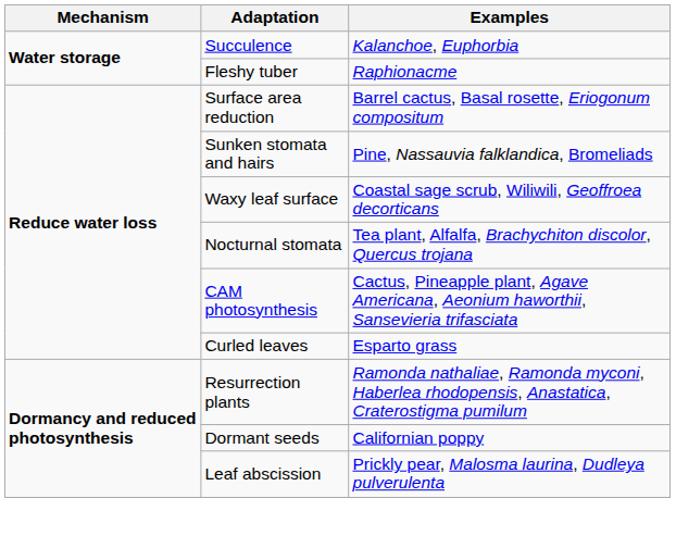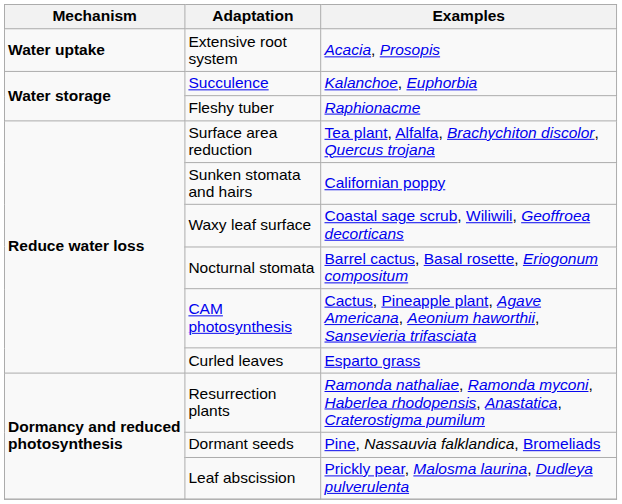 <table class="wikitable sortable mw-collapsible" width="50%" border="1">
 <tr>
 <th>Mechanism</th>
 <th>Adaptation</th>
 <th>Examples</th>
+</tr>
+<tr>
+<td rowspan=1><strong>Water uptake</strong></td>
+<td>Extensive root system</td>
+<td><em><a href='#'>Acacia</a></em>, <em><a href='#'>Prosopis</a></em></td>
 </tr>
 <tr>
 <td rowspan=2><strong>Water storage</strong></td>
 <td><a href='#'>Succulence</a></td>
 <td><em><a href='#'>Kalanchoe</a></em>, <em><a href='#'>Euphorbia</a></em></td>
 </tr>
 <tr>
 <td>Fleshy tuber</td>
 <td><em><a href='#'>Raphionacme</a></em></td>
 </tr>
 <tr>
 <td rowspan=6><strong>Reduce water loss</strong></td>
 <td>Surface area reduction</td>
-<td><a href='#'>Barrel cactus</a>, <a href='#'>Basal rosette</a>, <em><a href='#'>Eriogonum compositum</a></em></td>
+<td><a href='#'>Tea plant</a>, <a href='#'>Alfalfa</a>, <em><a href='#'>Brachychiton discolor</a></em>, <em><a href='#'>Quercus trojana</a></em></td>
 </tr>
 <tr>
 <td>Sunken stomata and hairs</td>
-<td><a href='#'>Pine</a>, <em>Nassauvia falklandica</em>, <a href='#'>Bromeliads</a></td>
+<td><a href='#'>Californian poppy</a></td>
 </tr>
 <tr>
 <td>Waxy leaf surface</td>
 <td><a href='#'>Coastal sage scrub</a>, <a href='#'>Wiliwili</a>, <em><a href='#'>Geoffroea decorticans</a></em></td>
 </tr>
 <tr>
 <td>Nocturnal stomata</td>
-<td><a href='#'>Tea plant</a>, <a href='#'>Alfalfa</a>, <em><a href='#'>Brachychiton discolor</a></em>, <em><a href='#'>Quercus trojana</a></em></td>
+<td><a href='#'>Barrel cactus</a>, <a href='#'>Basal rosette</a>, <em><a href='#'>Eriogonum compositum</a></em></td>
 </tr>
 <tr>
 <td><a href='#'>CAM photosynthesis</a></td>
 <td><a href='#'>Cactus</a>, <a href='#'>Pineapple plant</a>, <em><a href='#'>Agave Americana</a></em>, <em><a href='#'>Aeonium haworthii</a></em>, <em><a href='#'>Sansevieria trifasciata</a></em></td>
 </tr>
 <tr>
 <td>Curled leaves</td>
 <td><a href='#'>Esparto grass</a></td>
 </tr>
 <tr>
 <td rowspan=3><strong>Dormancy and reduced photosynthesis</strong></td>
 <td>Resurrection plants</td>
 <td><em><a href='#'>Ramonda nathaliae</a></em>, <em><a href='#'>Ramonda myconi</a></em>, <em><a href='#'>Haberlea rhodopensis</a></em>, <em><a href='#'>Anastatica</a></em>, <em><a href='#'>Craterostigma pumilum</a></em></td>
 </tr>
 <tr>
 <td>Dormant seeds</td>
-<td><a href='#'>Californian poppy</a></td>
+<td><a href='#'>Pine</a>, <em>Nassauvia falklandica</em>, <a href='#'>Bromeliads</a></td>
 </tr>
 <tr>
 <td>Leaf abscission</td>
 <td><a href='#'>Prickly pear</a>, <em><a href='#'>Malosma laurina</a></em>, <em><a href='#'>Dudleya pulverulenta</a></em></td>
 </tr>
 <tr>
 </tr>
 </table>
